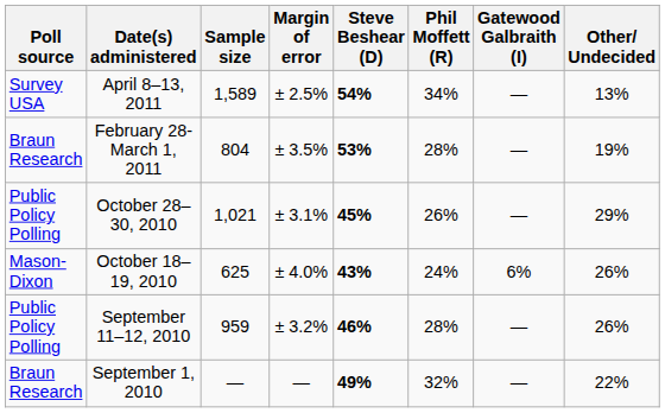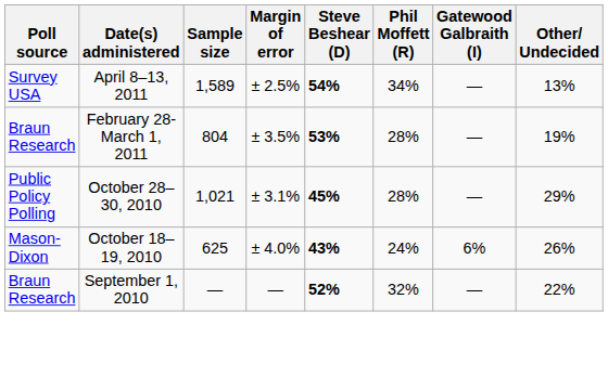 <table class="wikitable">
 <tr valign= bottom>
 <th>Poll source</th>
 <th style="width:160px;">Date(s)<br>administered</th>
 <th>Sample<br>size</th>
 <th>Margin of<br>error</th>
 <th style="width:100px;">Steve<br>Beshear (D)</th>
 <th style="width:100px;">Phil<br>Moffett (R)</th>
 <th style="width:100px;">Gatewood<br>Galbraith (I)</th>
 <th style="width:50px;">Other/<br>Undecided</th>
 </tr>
 <tr>
 <td><a href='#'>Survey USA</a></td>
 <td align=center>April 8–13, 2011</td>
 <td align=center>1,589</td>
 <td align=center>± 2.5%</td>
 <td><strong>54%</strong></td>
 <td align=center>34%</td>
 <td align=center>—</td>
 <td align=center>13%</td>
 </tr>
 <tr>
 <td><a href='#'>Braun Research</a></td>
 <td align=center>February 28-March 1, 2011</td>
 <td align=center>804</td>
 <td align=center>± 3.5%</td>
 <td><strong>53%</strong></td>
 <td align=center>28%</td>
 <td align=center>—</td>
 <td align=center>19%</td>
 </tr>
 <tr>
 <td><a href='#'>Public Policy Polling</a></td>
 <td align=center>October 28–30, 2010</td>
 <td align=center>1,021</td>
 <td align=center>± 3.1%</td>
 <td><strong>45%</strong></td>
-<td align=center>26%</td>
+<td align=center>28%</td>
 <td align=center>—</td>
 <td align=center>29%</td>
 </tr>
 <tr>
 <td><a href='#'>Mason-Dixon</a></td>
 <td align=center>October 18–19, 2010</td>
 <td align=center>625</td>
 <td align=center>± 4.0%</td>
 <td><strong>43%</strong></td>
 <td align=center>24%</td>
 <td align=center>6%</td>
 <td align=center>26%</td>
 </tr>
 <tr>
-<td><a href='#'>Public Policy Polling</a></td>
-<td align=center>September 11–12, 2010</td>
-<td align=center>959</td>
-<td align=center>± 3.2%</td>
-<td><strong>46%</strong></td>
-<td align=center>28%</td>
-<td align=center>—</td>
-<td align=center>26%</td>
-</tr>
-<tr>
 <td><a href='#'>Braun Research</a></td>
 <td align=center>September 1, 2010</td>
 <td align=center>—</td>
 <td align=center>—</td>
-<td><strong>49%</strong></td>
+<td><strong>52%</strong></td>
 <td align=center>32%</td>
 <td align=center>—</td>
 <td align=center>22%</td>
 </tr>
 </table>
